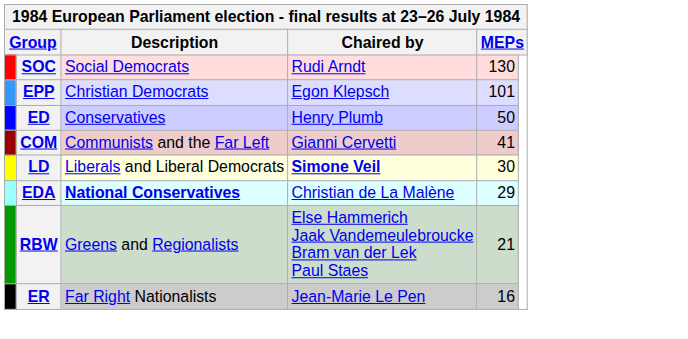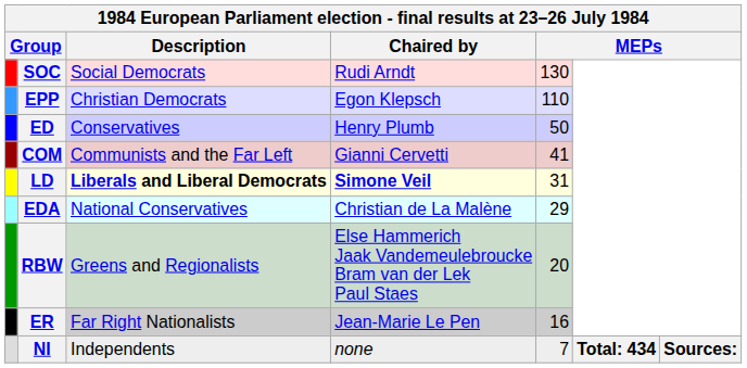 <table class="wikitable">
 <tr>
 <th colspan="7">1984 European Parliament election - final results at 23–26 July 1984</th>
 </tr>
 <tr>
 <th colspan="2"><a href='#'>Group</a></th>
 <th>Description</th>
 <th>Chaired by</th>
 <th colspan=3><a href='#'>MEPs</a></th>
 </tr>
 <tr>
 <th style="background-color:#FF0000; width: 3px;"> </th>
 <th><a href='#'>SOC</a></th>
 <td style="background-color:#FFDDDD;"><a href='#'>Social Democrats</a></td>
 <td style="background-color:#FFDDDD;"><a href='#'>Rudi Arndt</a></td>
 <td style="background-color:#FFDDDD;text-align:right;">130</td>
 <td rowspan="8" colspan="2" style="text-align:center;vertical-align:middle;background:#FFFFFF"></td>
 </tr>
 <tr>
 <th style="background-color:#3399FF; width: 3px;"> </th>
 <th><a href='#'>EPP</a></th>
 <td style="background-color:#DDDDFF;"><a href='#'>Christian Democrats</a></td>
 <td style="background-color:#DDDDFF;"><a href='#'>Egon Klepsch</a></td>
-<td style="background-color:#DDDDFF;text-align:right;">101</td>
+<td style="background-color:#DDDDFF;text-align:right;">110</td>
 </tr>
 <tr>
 <th style="background-color:#0000FF; width: 3px;"> </th>
 <th><a href='#'>ED</a></th>
 <td style="background-color:#CCCCFF;"><a href='#'>Conservatives</a></td>
 <td style="background-color:#CCCCFF;"><a href='#'>Henry Plumb</a></td>
 <td style="background-color:#CCCCFF;text-align:right;">50</td>
 </tr>
 <tr>
 <th style="background-color:#990000; width: 3px;"> </th>
 <th><a href='#'>COM</a></th>
 <td style="background-color:#EECCCC;"><a href='#'>Communists</a> and the <a href='#'>Far Left</a></td>
 <td style="background-color:#EECCCC;"><a href='#'>Gianni Cervetti</a></td>
 <td style="background-color:#EECCCC;text-align:right;">41</td>
 </tr>
 <tr>
 <th style="background-color:#FFFF00; width: 3px;"> </th>
 <th><a href='#'>LD</a></th>
-<td style="background-color:#FFFFDD;"><a href='#'>Liberals</a> and Liberal Democrats</td>
+<td style="background-color:#FFFFDD;"><strong><a href='#'>Liberals</a> and Liberal Democrats</strong></td>
 <td style="background-color:#FFFFDD;"><strong><a href='#'>Simone Veil</a></strong></td>
-<td style="background-color:#FFFFDD;text-align:right;">30</td>
+<td style="background-color:#FFFFDD;text-align:right;">31</td>
 </tr>
 <tr>
 <th style="background-color:#99FFFF; width: 3px;"> </th>
 <th><a href='#'>EDA</a></th>
-<td style="background-color:#DDFFFF;"><strong><a href='#'>National Conservatives</a></strong></td>
+<td style="background-color:#DDFFFF;"><a href='#'>National Conservatives</a></td>
 <td style="background-color:#DDFFFF;"><a href='#'>Christian de La Malène</a></td>
 <td style="background-color:#DDFFFF;text-align:right;">29</td>
 </tr>
 <tr>
 <th style="background-color:#009900; width: 3px;"> </th>
 <th><a href='#'>RBW</a></th>
 <td style="background-color:#CCDDCC;"><a href='#'>Greens</a> and <a href='#'>Regionalists</a></td>
 <td style="background-color:#CCDDCC;"><a href='#'>Else Hammerich</a><br><a href='#'>Jaak Vandemeulebroucke</a><br><a href='#'>Bram van der Lek</a><br><a href='#'>Paul Staes</a></td>
-<td style="background-color:#CCDDCC;text-align:right;">21</td>
+<td style="background-color:#CCDDCC;text-align:right;">20</td>
 </tr>
 <tr>
 <th style="background-color:#000000; width: 3px;"> </th>
 <th><a href='#'>ER</a></th>
 <td style="background-color:#CCCCCC;"><a href='#'>Far Right</a> Nationalists</td>
 <td style="background-color:#CCCCCC;"><a href='#'>Jean-Marie Le Pen</a></td>
 <td style="background-color:#CCCCCC;text-align:right;">16</td>
 </tr>
+<tr>
+<th style="background-color:#DDDDDD; width: 3px;"> </th>
+<th><a href='#'>NI</a></th>
+<td style="background-color:#EEEEEE;">Independents</td>
+<td style="background-color:#EEEEEE;"><em>none</em></td>
+<td style="background-color:#EEEEEE;text-align:right;">7</td>
+<th>Total: 434</th>
+<th>Sources:  </th>
+</tr>
 </table>
